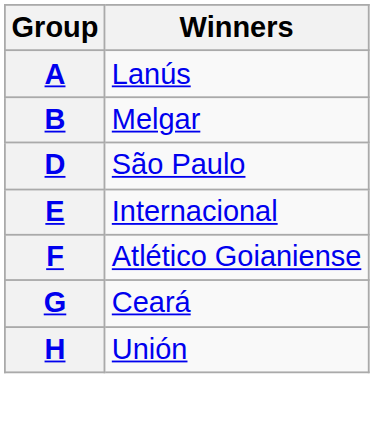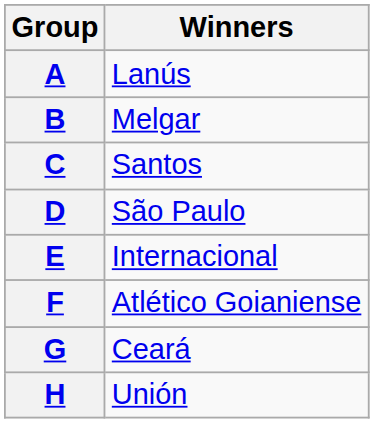 <table class="wikitable">
 <tr>
 <th>Group</th>
 <th>Winners</th>
 </tr>
 <tr>
 <th><a href='#'>A</a></th>
 <td> <a href='#'>Lanús</a></td>
 </tr>
 <tr>
 <th><a href='#'>B</a></th>
 <td> <a href='#'>Melgar</a></td>
+</tr>
+<tr>
+<th><a href='#'>C</a></th>
+<td> <a href='#'>Santos</a></td>
 </tr>
 <tr>
 <th><a href='#'>D</a></th>
 <td> <a href='#'>São Paulo</a></td>
 </tr>
 <tr>
 <th><a href='#'>E</a></th>
 <td> <a href='#'>Internacional</a></td>
 </tr>
 <tr>
 <th><a href='#'>F</a></th>
 <td> <a href='#'>Atlético Goianiense</a></td>
 </tr>
 <tr>
 <th><a href='#'>G</a></th>
 <td> <a href='#'>Ceará</a></td>
 </tr>
 <tr>
 <th><a href='#'>H</a></th>
 <td> <a href='#'>Unión</a></td>
 </tr>
 </table>
